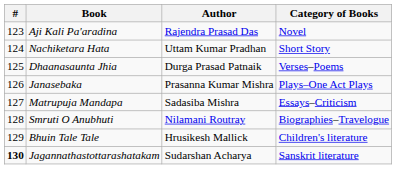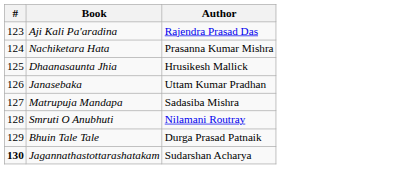 <table class="wikitable">
 <tr>
 <th>#</th>
 <th>Book</th>
 <th>Author</th>
-<th>Category of Books</th>
 </tr>
 <tr>
 <td>123</td>
 <td><em>Aji Kali Pa'aradina</em></td>
 <td><a href='#'>Rajendra Prasad Das</a></td>
-<td><a href='#'>Novel</a></td>
 </tr>
 <tr>
 <td>124</td>
 <td><em>Nachiketara Hata</em></td>
-<td>Uttam Kumar Pradhan</td>
-<td><a href='#'>Short Story</a></td>
+<td>Prasanna Kumar Mishra</td>
 </tr>
 <tr>
 <td>125</td>
 <td><em>Dhaanasaunta Jhia</em></td>
-<td>Durga Prasad Patnaik</td>
-<td><a href='#'>Verses</a>–<a href='#'>Poems</a></td>
+<td>Hrusikesh Mallick</td>
 </tr>
 <tr>
 <td>126</td>
 <td><em>Janasebaka</em></td>
-<td>Prasanna Kumar Mishra</td>
-<td><a href='#'>Plays–One Act Plays</a></td>
+<td>Uttam Kumar Pradhan</td>
 </tr>
 <tr>
 <td>127</td>
 <td><em>Matrupuja Mandapa</em></td>
 <td>Sadasiba Mishra</td>
-<td><a href='#'>Essays</a>–<a href='#'>Criticism</a></td>
 </tr>
 <tr>
 <td>128</td>
 <td><em>Smruti O Anubhuti</em></td>
 <td><a href='#'>Nilamani Routray</a></td>
-<td><a href='#'>Biographies</a>–<a href='#'>Travelogue</a></td>
 </tr>
 <tr>
 <td>129</td>
 <td><em>Bhuin Tale Tale</em></td>
-<td>Hrusikesh Mallick</td>
-<td><a href='#'>Children's literature</a></td>
+<td>Durga Prasad Patnaik</td>
 </tr>
 <tr>
 <td><strong>130</strong></td>
 <td><em>Jagannathastottarashatakam</em></td>
 <td>Sudarshan Acharya</td>
-<td><a href='#'>Sanskrit literature</a></td>
 </tr>
 </table>
